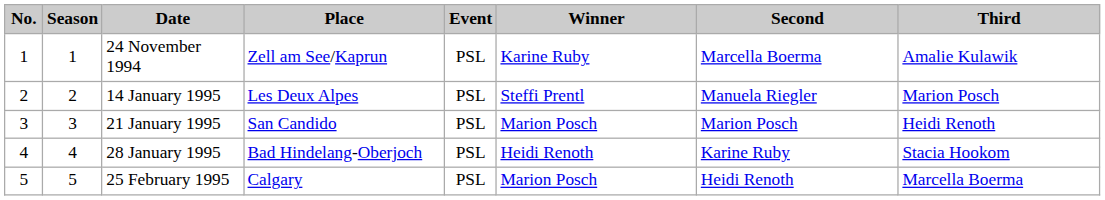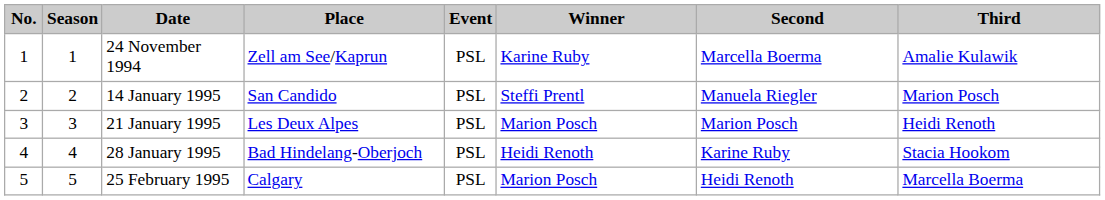 <table class="wikitable plainrowheaders" style="background:#fff; font-size:86%; border:grey solid 1px; border-collapse:collapse;">
 <tr style="background:#ccc; text-align:center;">
 <th scope="col" style="background:#ccc; width:25px;">No.</th>
 <th scope="col" style="background:#ccc; width:30px;">Season</th>
 <th scope="col" style="background:#ccc; width:120px;">Date</th>
 <th scope="col" style="background:#ccc; width:180px;">Place</th>
 <th scope="col" style="background:#ccc; width:15px;">Event</th>
 <th scope="col" style="background:#ccc; width:185px;">Winner</th>
 <th scope="col" style="background:#ccc; width:185px;">Second</th>
 <th scope="col" style="background:#ccc; width:185px;">Third</th>
 </tr>
 <tr>
 <td align=center>1</td>
 <td align=center>1</td>
 <td>24 November 1994</td>
 <td> <a href='#'>Zell am See</a>/<a href='#'>Kaprun</a></td>
 <td align=center>PSL</td>
 <td> <a href='#'>Karine Ruby</a></td>
 <td> <a href='#'>Marcella Boerma</a></td>
 <td> <a href='#'>Amalie Kulawik</a></td>
 </tr>
 <tr>
 <td align=center>2</td>
 <td align=center>2</td>
 <td>14 January 1995</td>
-<td> <a href='#'>Les Deux Alpes</a></td>
+<td> <a href='#'>San Candido</a></td>
 <td align=center>PSL</td>
 <td> <a href='#'>Steffi Prentl</a></td>
 <td> <a href='#'>Manuela Riegler</a></td>
 <td> <a href='#'>Marion Posch</a></td>
 </tr>
 <tr>
 <td align=center>3</td>
 <td align=center>3</td>
 <td>21 January 1995</td>
-<td> <a href='#'>San Candido</a></td>
+<td> <a href='#'>Les Deux Alpes</a></td>
 <td align=center>PSL</td>
 <td> <a href='#'>Marion Posch</a></td>
 <td> <a href='#'>Marion Posch</a></td>
 <td> <a href='#'>Heidi Renoth</a></td>
 </tr>
 <tr>
 <td align=center>4</td>
 <td align=center>4</td>
 <td>28 January 1995</td>
 <td> <a href='#'>Bad Hindelang</a>-<a href='#'>Oberjoch</a></td>
 <td align=center>PSL</td>
 <td> <a href='#'>Heidi Renoth</a></td>
 <td> <a href='#'>Karine Ruby</a></td>
 <td> <a href='#'>Stacia Hookom</a></td>
 </tr>
 <tr>
 <td align=center>5</td>
 <td align=center>5</td>
 <td>25 February 1995</td>
 <td> <a href='#'>Calgary</a></td>
 <td align=center>PSL</td>
 <td> <a href='#'>Marion Posch</a></td>
 <td> <a href='#'>Heidi Renoth</a></td>
 <td> <a href='#'>Marcella Boerma</a></td>
 </tr>
 </table>
